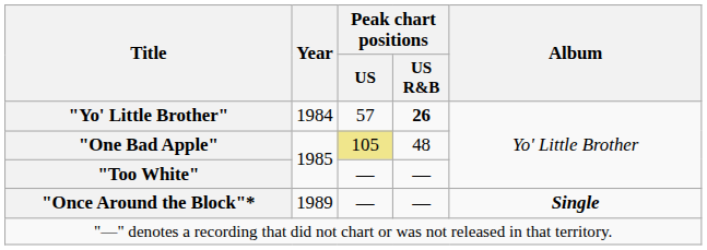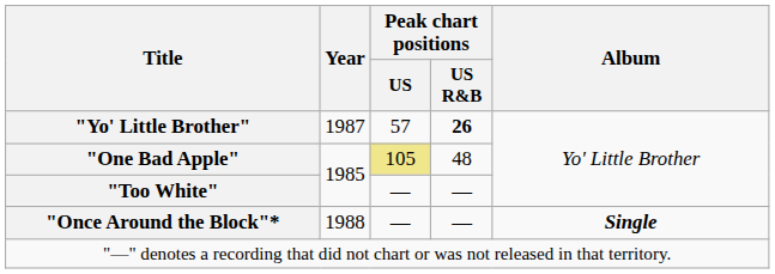 <table class="wikitable plainrowheaders" style="text-align:center;">
 <tr>
 <th scope="col" rowspan="2" style="width:16em;">Title</th>
 <th scope="col" rowspan="2" style="width:1em;">Year</th>
 <th scope="col" colspan="2">Peak chart positions</th>
 <th scope="col" rowspan="2" style="width:14em;">Album</th>
 </tr>
 <tr>
 <th scope="col" style="width:3em;font-size:90%;">US</th>
 <th scope="col" style="width:3em;font-size:90%;">US R&B</th>
 </tr>
 <tr>
 <th scope="row">"Yo' Little Brother"</th>
-<td>1984</td>
+<td>1987</td>
 <td>57</td>
 <td><strong>26</strong></td>
 <td rowspan="3"><em>Yo' Little Brother</em></td>
 </tr>
 <tr>
 <th scope="row">"One Bad Apple"</th>
 <td rowspan="2">1985</td>
 <td style="background: khaki;">105</td>
 <td>48</td>
 </tr>
 <tr>
 <th scope="row">"Too White"</th>
 <td>—</td>
 <td>—</td>
 </tr>
 <tr>
 <th scope="row">"Once Around the Block"*</th>
-<td>1989</td>
+<td>1988</td>
 <td>—</td>
 <td>—</td>
 <td><strong><em>Single</em></strong></td>
 </tr>
 <tr>
 <td colspan="15" style="font-size:90%">"—" denotes a recording that did not chart or was not released in that territory.</td>
 </tr>
 </table>
